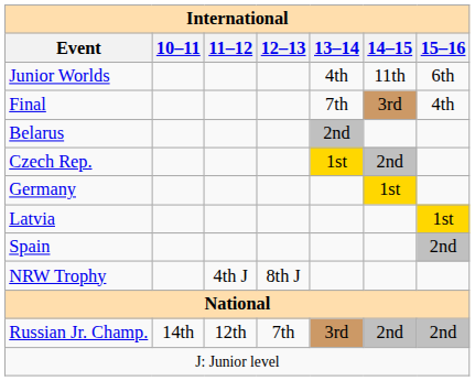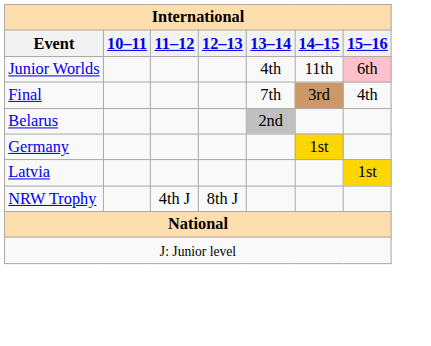 <table class="wikitable" style="text-align:center">
 <tr>
 <th style="background-color: #ffdead; " colspan=7 align=center>International</th>
 </tr>
 <tr>
 <th>Event</th>
 <th><a href='#'>10–11</a></th>
 <th><a href='#'>11–12</a></th>
 <th><a href='#'>12–13</a></th>
 <th><a href='#'>13–14</a></th>
 <th><a href='#'>14–15</a></th>
 <th><a href='#'>15–16</a></th>
 </tr>
 <tr>
 <td align=left><a href='#'>Junior Worlds</a></td>
 <td></td>
 <td></td>
 <td></td>
 <td>4th</td>
 <td>11th</td>
-<td>6th</td>
+<td style="background: pink;">6th</td>
 </tr>
 <tr>
 <td align=left> <a href='#'>Final</a></td>
 <td></td>
 <td></td>
 <td></td>
 <td>7th</td>
 <td bgcolor=cc9966>3rd</td>
 <td>4th</td>
 </tr>
 <tr>
 <td align=left> <a href='#'>Belarus</a></td>
 <td></td>
 <td></td>
 <td></td>
 <td bgcolor=silver>2nd</td>
 <td></td>
-<td></td>
-</tr>
-<tr>
-<td align=left> <a href='#'>Czech Rep.</a></td>
-<td></td>
-<td></td>
-<td></td>
-<td bgcolor=gold>1st</td>
-<td bgcolor=silver>2nd</td>
 <td></td>
 </tr>
 <tr>
 <td align=left> <a href='#'>Germany</a></td>
 <td></td>
 <td></td>
 <td></td>
 <td></td>
 <td bgcolor=gold>1st</td>
 <td></td>
 </tr>
 <tr>
 <td align=left> <a href='#'>Latvia</a></td>
 <td></td>
 <td></td>
 <td></td>
 <td></td>
 <td></td>
 <td bgcolor=gold>1st</td>
 </tr>
 <tr>
-<td align=left> <a href='#'>Spain</a></td>
-<td></td>
-<td></td>
-<td></td>
-<td></td>
-<td></td>
-<td bgcolor=silver>2nd</td>
-</tr>
-<tr>
 <td align=left><a href='#'>NRW Trophy</a></td>
 <td></td>
 <td>4th J</td>
 <td>8th J</td>
 <td></td>
 <td></td>
 <td></td>
 </tr>
 <tr>
 <th style="background-color: #ffdead; " colspan=7 align=center>National</th>
 </tr>
 <tr>
-<td align=left><a href='#'>Russian Jr. Champ.</a></td>
-<td>14th</td>
-<td>12th</td>
-<td>7th</td>
-<td bgcolor=cc9966>3rd</td>
-<td bgcolor=silver>2nd</td>
-<td bgcolor=silver>2nd</td>
-</tr>
-<tr>
 <td colspan=7 align=center><small> J: Junior level </small></td>
 </tr>
 </table>
